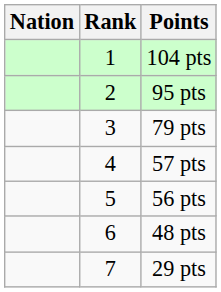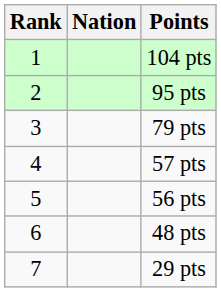 <table class="wikitable sortable" style="text-align:center">
 <tr>
+<th>Rank</th>
 <th>Nation</th>
-<th>Rank</th>
 <th>Points</th>
 </tr>
 <tr style="background-color:#ccffcc">
+<td>1</td>
 <td align=left></td>
-<td>1</td>
 <td>104 pts</td>
 </tr>
 <tr style="background-color:#ccffcc">
+<td>2</td>
 <td align=left></td>
-<td>2</td>
 <td>95 pts</td>
 </tr>
 <tr>
+<td>3</td>
 <td align=left></td>
-<td>3</td>
 <td>79 pts</td>
 </tr>
 <tr>
+<td>4</td>
 <td align=left></td>
-<td>4</td>
 <td>57 pts</td>
 </tr>
 <tr>
+<td>5</td>
 <td align=left></td>
-<td>5</td>
 <td>56 pts</td>
 </tr>
 <tr>
+<td>6</td>
 <td align=left></td>
-<td>6</td>
 <td>48 pts</td>
 </tr>
 <tr>
+<td>7</td>
 <td align=left></td>
-<td>7</td>
 <td>29 pts</td>
 </tr>
 </table>
